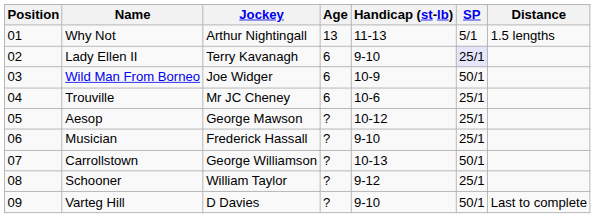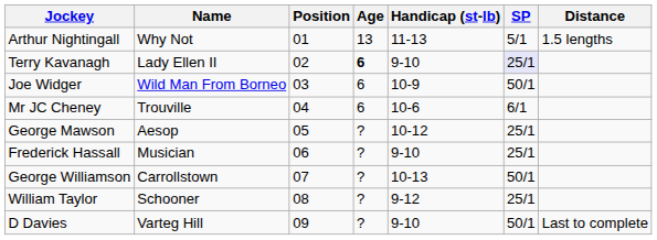 <table class="wikitable sortable">
 <tr>
+<th><a href='#'>Jockey</a></th>
+<th>Name</th>
 <th data-sort-type="number">Position</th>
-<th>Name</th>
-<th><a href='#'>Jockey</a></th>
 <th data-sort-type="number">Age</th>
 <th>Handicap (<a href='#'>st</a>-<a href='#'>lb</a>)</th>
 <th><a href='#'>SP</a></th>
 <th>Distance</th>
 </tr>
 <tr>
+<td>Arthur Nightingall</td>
+<td>Why Not</td>
 <td>01</td>
-<td>Why Not</td>
-<td>Arthur Nightingall</td>
 <td>13</td>
 <td>11-13</td>
 <td>5/1</td>
 <td>1.5 lengths</td>
 </tr>
 <tr>
+<td>Terry Kavanagh</td>
+<td>Lady Ellen II</td>
 <td>02</td>
-<td>Lady Ellen II</td>
-<td>Terry Kavanagh</td>
-<td>6</td>
+<td><strong>6</strong></td>
 <td>9-10</td>
 <td style="background: lavender;">25/1</td>
 <td></td>
 </tr>
 <tr>
+<td>Joe Widger</td>
+<td><a href='#'>Wild Man From Borneo</a></td>
 <td>03</td>
-<td><a href='#'>Wild Man From Borneo</a></td>
-<td>Joe Widger</td>
 <td>6</td>
 <td>10-9</td>
 <td>50/1</td>
 <td></td>
 </tr>
 <tr>
+<td>Mr JC Cheney</td>
+<td>Trouville</td>
 <td>04</td>
-<td>Trouville</td>
-<td>Mr JC Cheney</td>
 <td>6</td>
 <td>10-6</td>
-<td>25/1</td>
+<td>6/1</td>
 <td></td>
 </tr>
 <tr>
+<td>George Mawson</td>
+<td>Aesop</td>
 <td>05</td>
-<td>Aesop</td>
-<td>George Mawson</td>
 <td>?</td>
 <td>10-12</td>
 <td>25/1</td>
 <td></td>
 </tr>
 <tr>
+<td>Frederick Hassall</td>
+<td>Musician</td>
 <td>06</td>
-<td>Musician</td>
-<td>Frederick Hassall</td>
 <td>?</td>
 <td>9-10</td>
 <td>25/1</td>
 <td></td>
 </tr>
 <tr>
+<td>George Williamson</td>
+<td>Carrollstown</td>
 <td>07</td>
-<td>Carrollstown</td>
-<td>George Williamson</td>
 <td>?</td>
 <td>10-13</td>
 <td>50/1</td>
 <td></td>
 </tr>
 <tr>
+<td>William Taylor</td>
+<td>Schooner</td>
 <td>08</td>
-<td>Schooner</td>
-<td>William Taylor</td>
 <td>?</td>
 <td>9-12</td>
 <td>25/1</td>
 <td></td>
 </tr>
 <tr>
+<td>D Davies</td>
+<td>Varteg Hill</td>
 <td>09</td>
-<td>Varteg Hill</td>
-<td>D Davies</td>
 <td>?</td>
 <td>9-10</td>
 <td>50/1</td>
 <td>Last to complete</td>
 </tr>
 </table>
